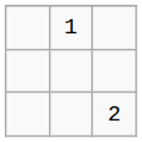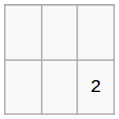 <table class="wikitable" style="margin-left:auto;margin-right:auto;text-align:center;width:6em;height:6em;table-layout:fixed;">
 <tr>
-</tr>
-<tr>
-<td></td>
-<td>1</td>
-<td></td>
 </tr>
 <tr>
 <td> </td>
 <td></td>
 <td></td>
 </tr>
 <tr>
 <td></td>
 <td></td>
 <td>2</td>
 </tr>
 </table>
